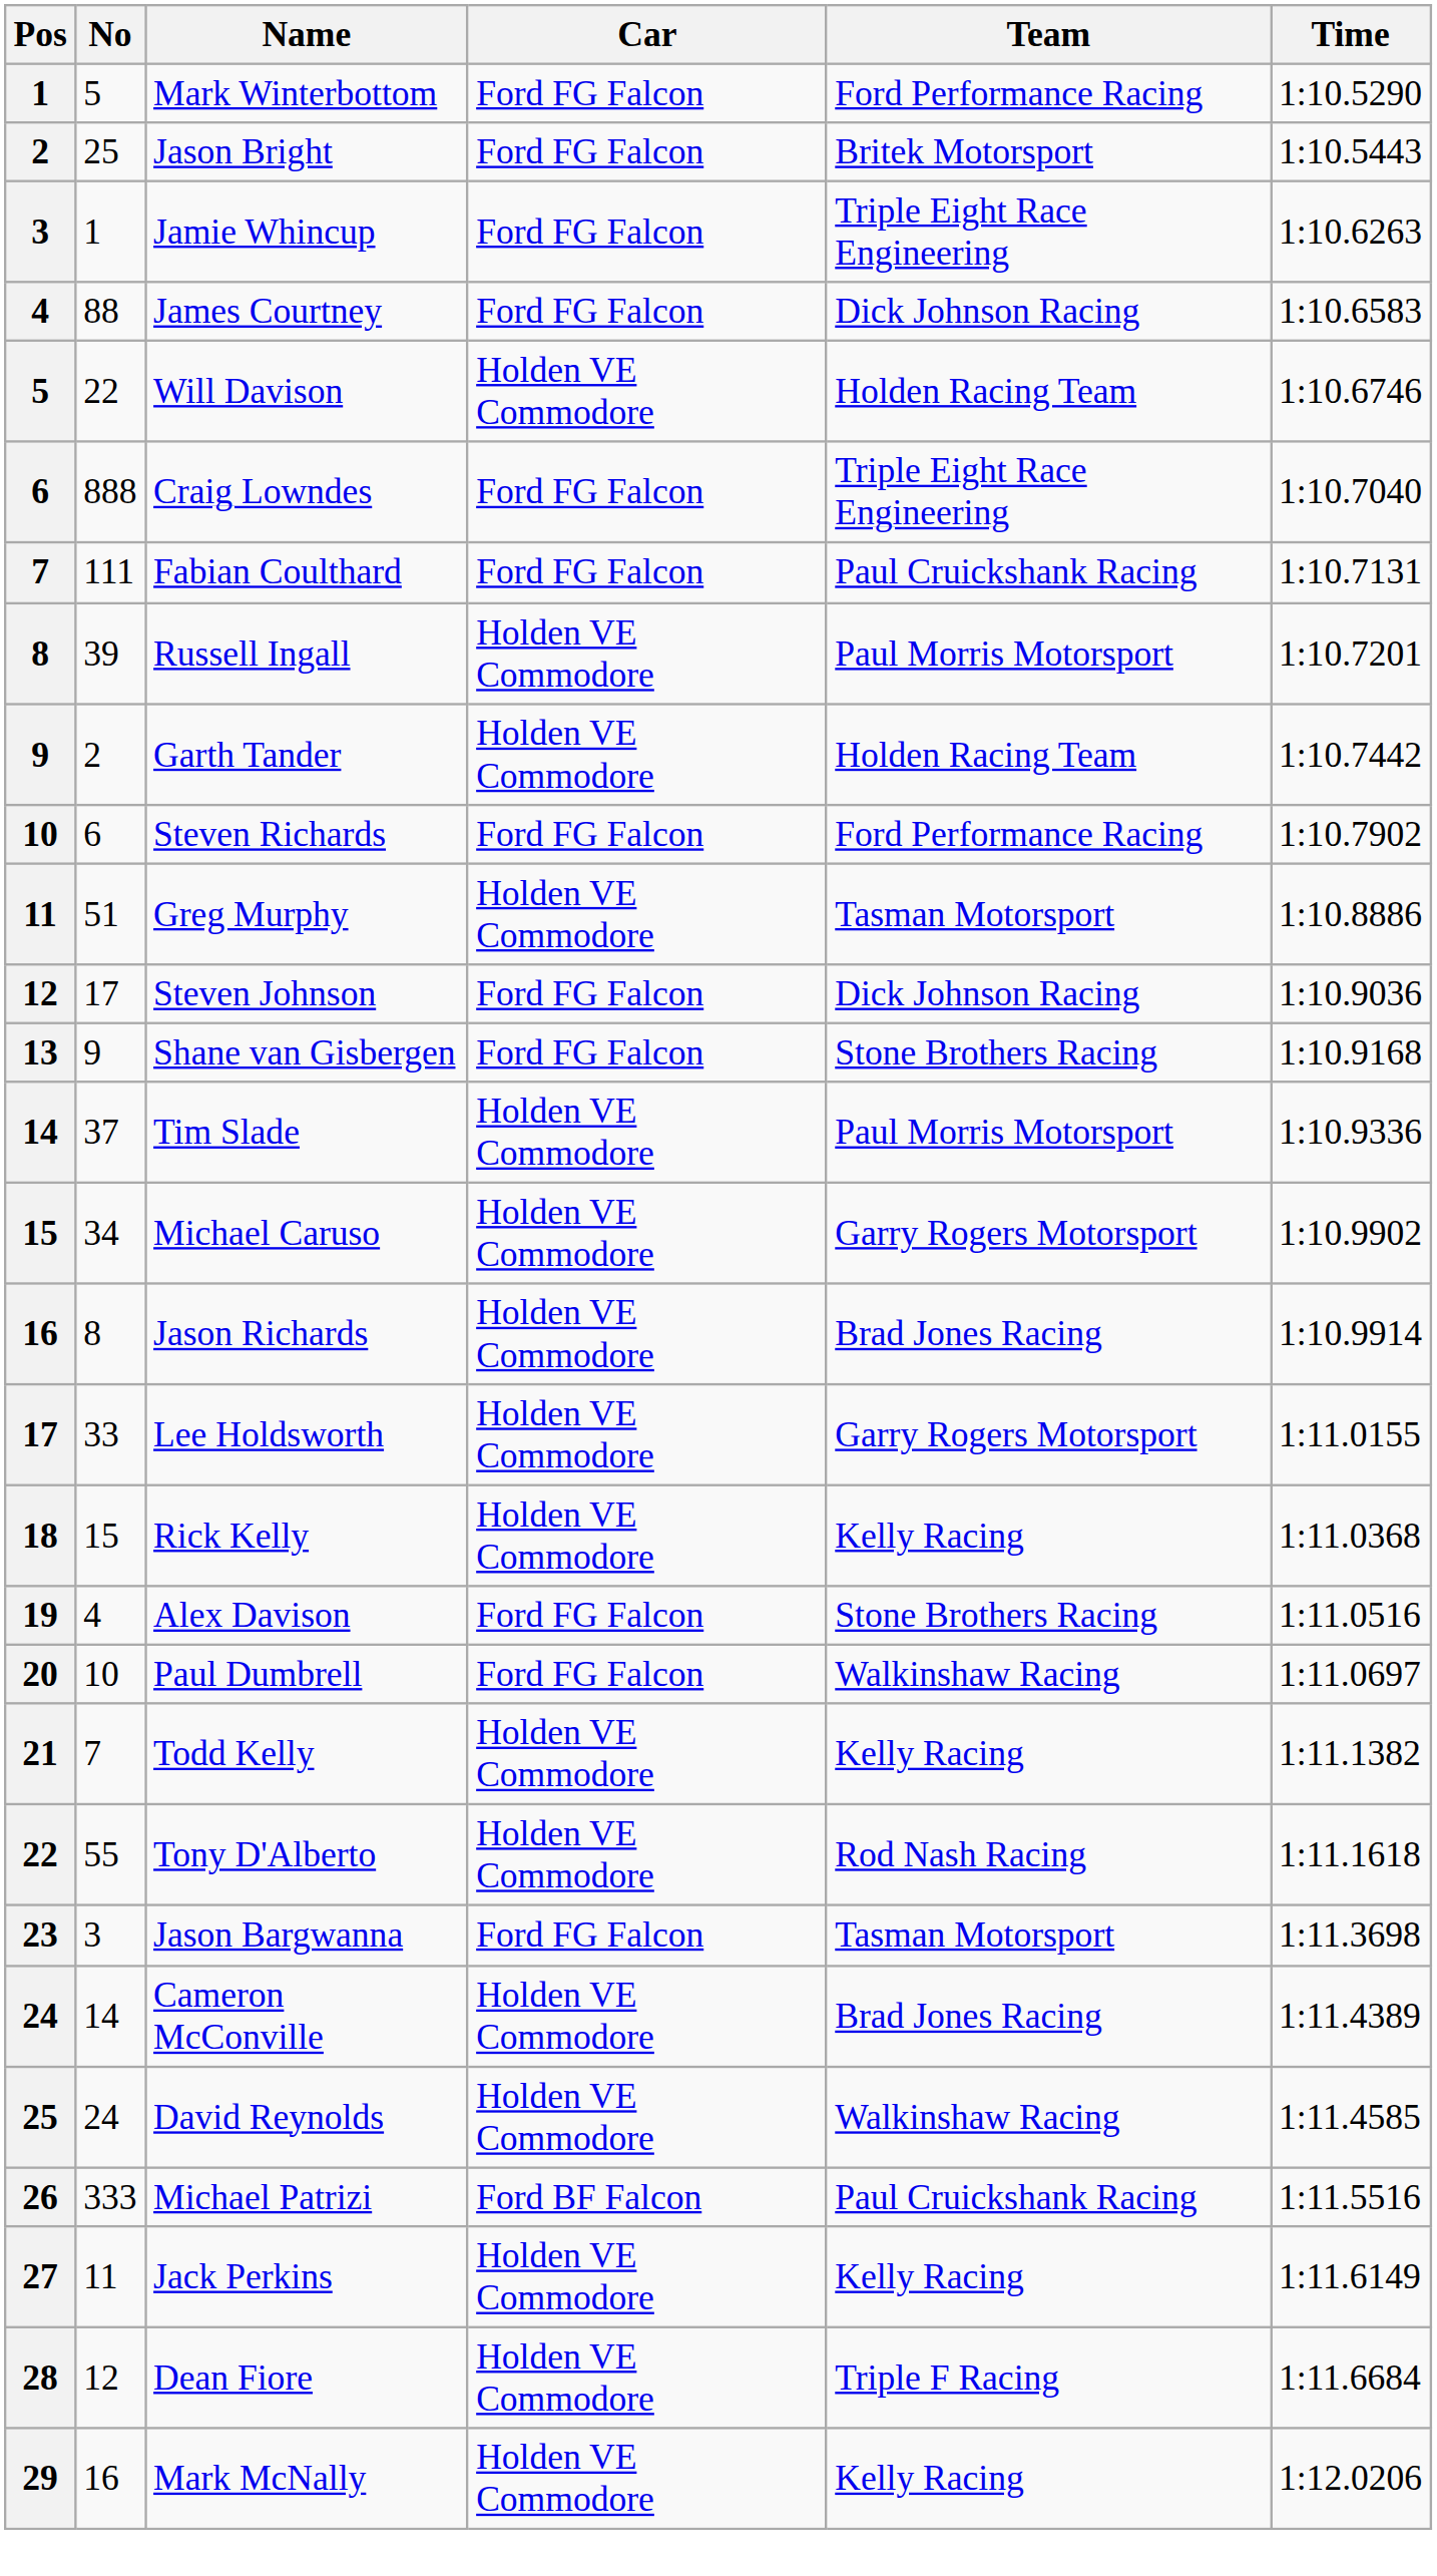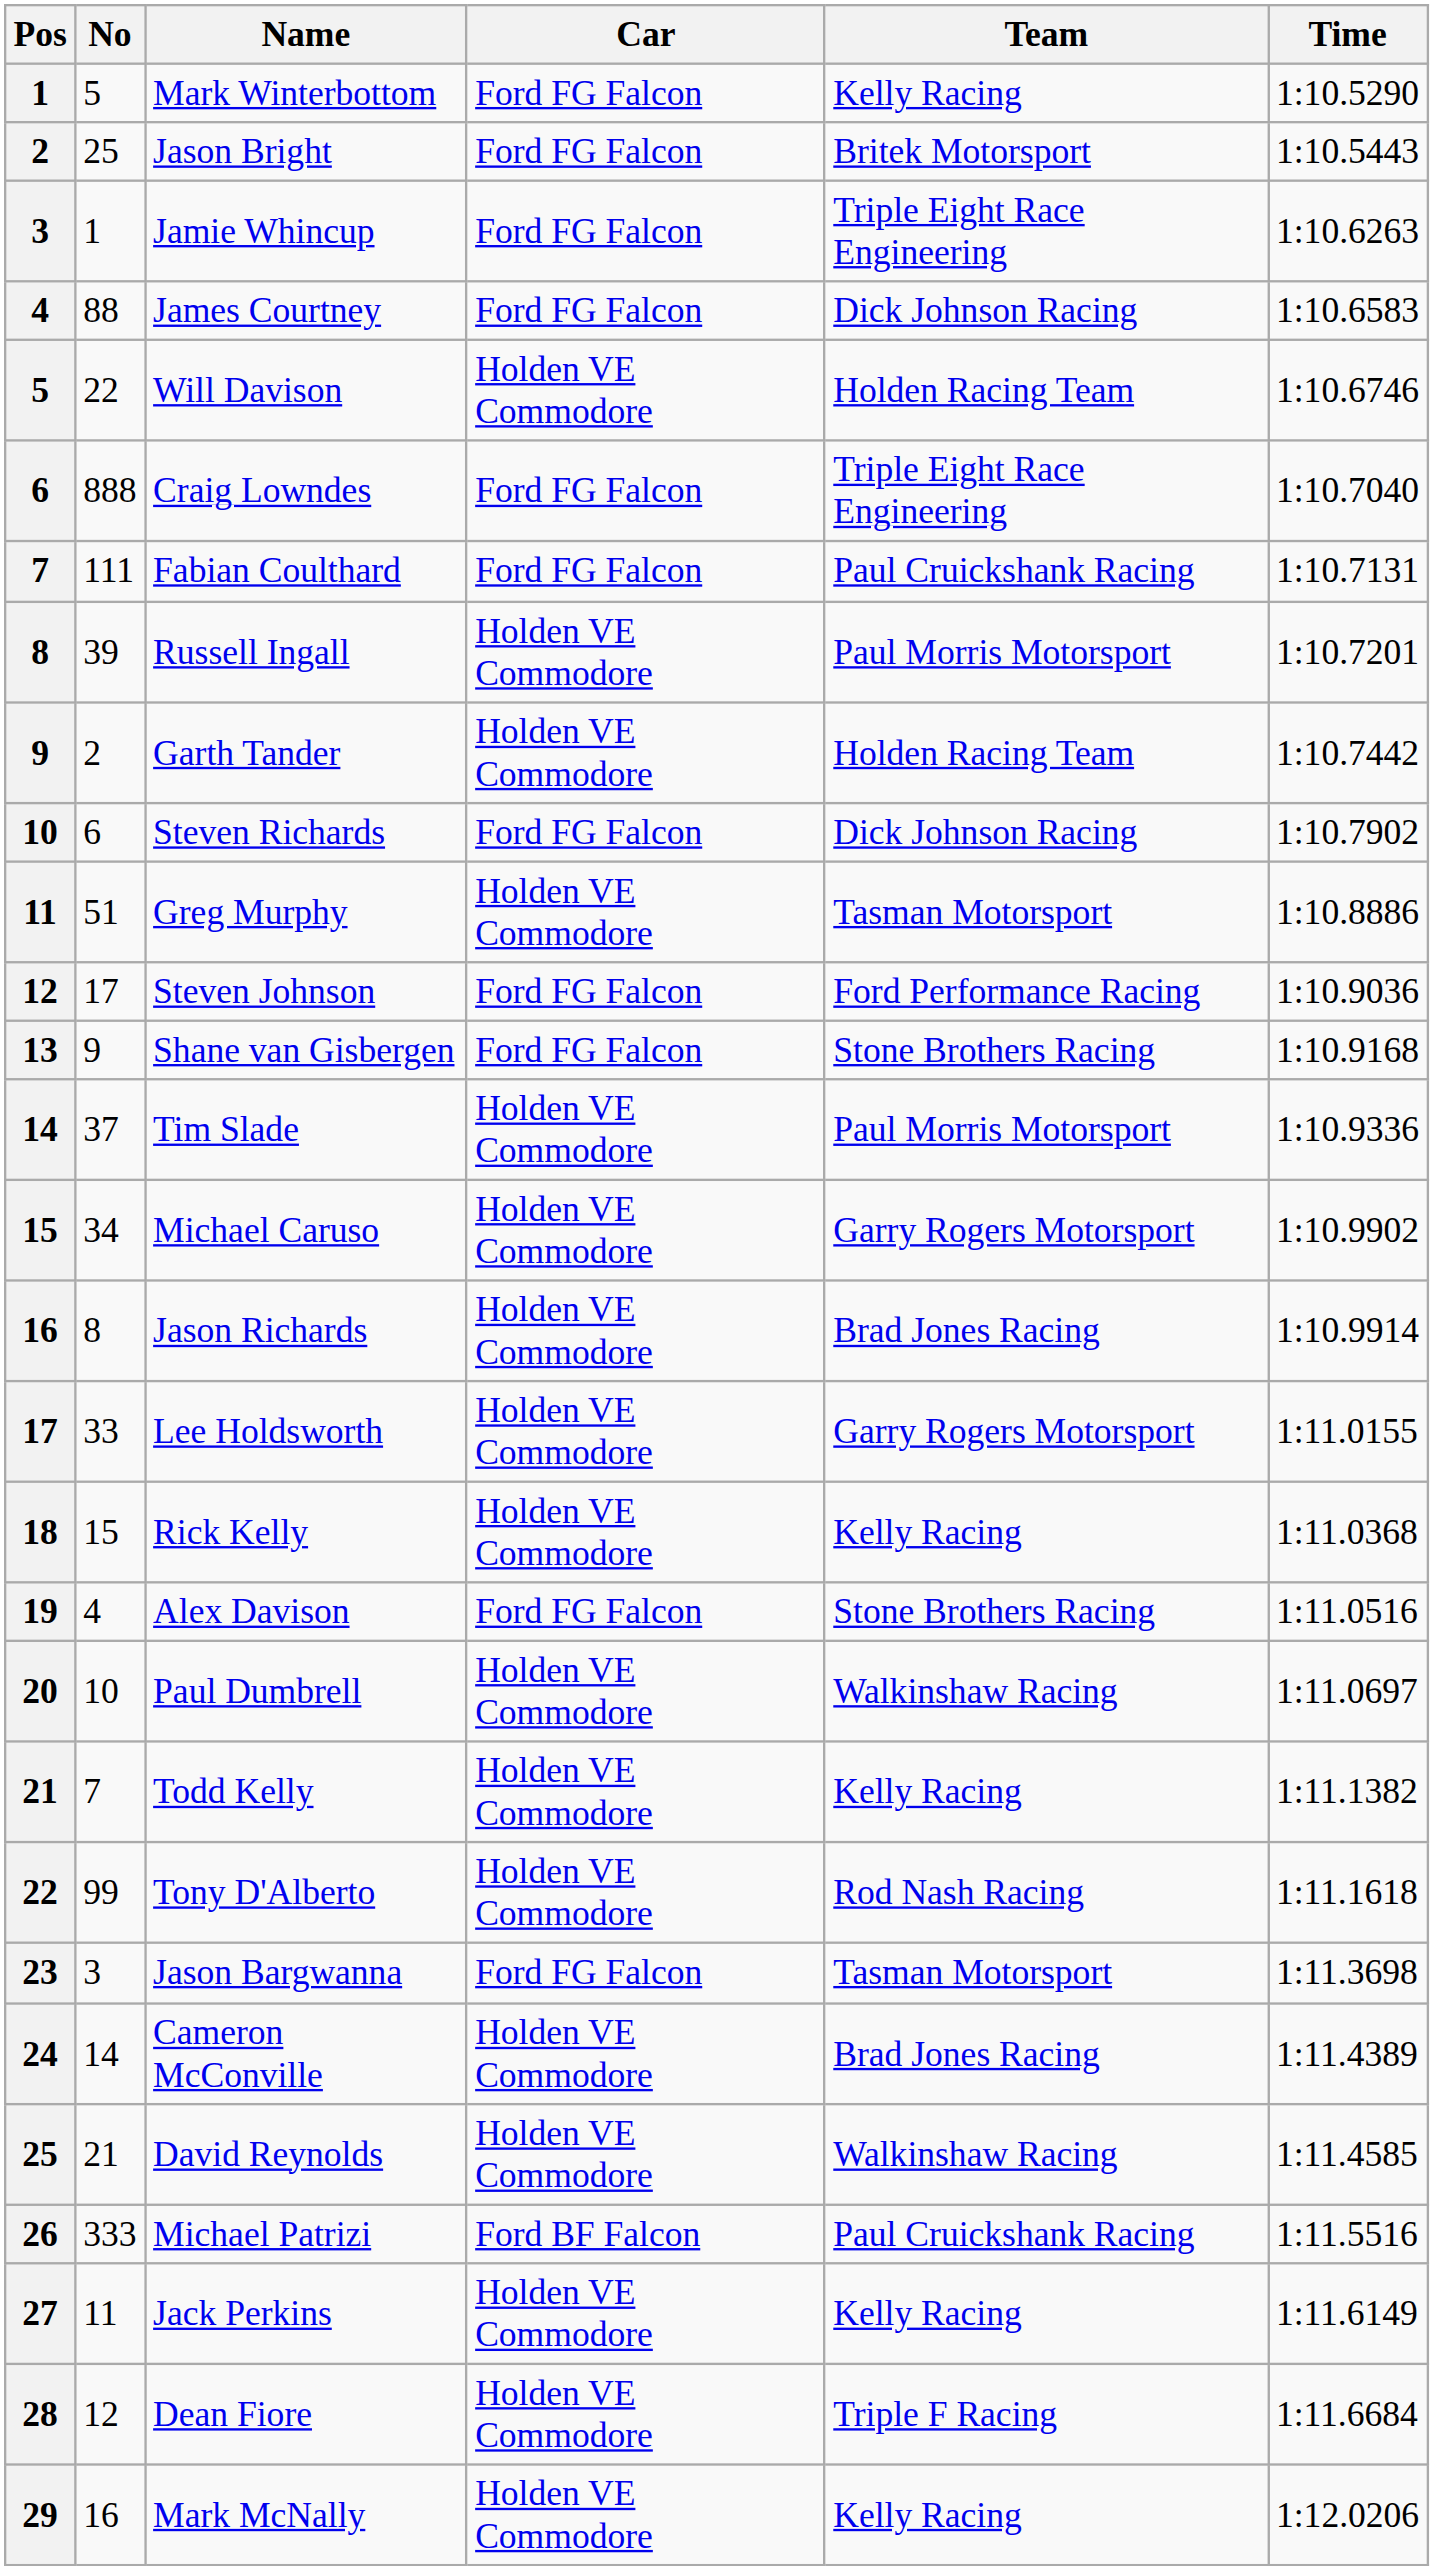 <table class="wikitable" style="font-size: 95%;">
 <tr>
 <th>Pos</th>
 <th>No</th>
 <th>Name</th>
 <th>Car</th>
 <th>Team</th>
 <th>Time</th>
 </tr>
 <tr>
 <th>1</th>
 <td>5</td>
 <td><a href='#'>Mark Winterbottom</a></td>
 <td><a href='#'>Ford FG Falcon</a></td>
-<td><a href='#'>Ford Performance Racing</a></td>
+<td><a href='#'>Kelly Racing</a></td>
 <td>1:10.5290</td>
 </tr>
 <tr>
 <th>2</th>
 <td>25</td>
 <td><a href='#'>Jason Bright</a></td>
 <td><a href='#'>Ford FG Falcon</a></td>
 <td><a href='#'>Britek Motorsport</a></td>
 <td>1:10.5443</td>
 </tr>
 <tr>
 <th>3</th>
 <td>1</td>
 <td><a href='#'>Jamie Whincup</a></td>
 <td><a href='#'>Ford FG Falcon</a></td>
 <td><a href='#'>Triple Eight Race Engineering</a></td>
 <td>1:10.6263</td>
 </tr>
 <tr>
 <th>4</th>
 <td>88</td>
 <td><a href='#'>James Courtney</a></td>
 <td><a href='#'>Ford FG Falcon</a></td>
 <td><a href='#'>Dick Johnson Racing</a></td>
 <td>1:10.6583</td>
 </tr>
 <tr>
 <th>5</th>
 <td>22</td>
 <td><a href='#'>Will Davison</a></td>
 <td><a href='#'>Holden VE Commodore</a></td>
 <td><a href='#'>Holden Racing Team</a></td>
 <td>1:10.6746</td>
 </tr>
 <tr>
 <th>6</th>
 <td>888</td>
 <td><a href='#'>Craig Lowndes</a></td>
 <td><a href='#'>Ford FG Falcon</a></td>
 <td><a href='#'>Triple Eight Race Engineering</a></td>
 <td>1:10.7040</td>
 </tr>
 <tr>
 <th>7</th>
 <td>111</td>
 <td><a href='#'>Fabian Coulthard</a></td>
 <td><a href='#'>Ford FG Falcon</a></td>
 <td><a href='#'>Paul Cruickshank Racing</a></td>
 <td>1:10.7131</td>
 </tr>
 <tr>
 <th>8</th>
 <td>39</td>
 <td><a href='#'>Russell Ingall</a></td>
 <td><a href='#'>Holden VE Commodore</a></td>
 <td><a href='#'>Paul Morris Motorsport</a></td>
 <td>1:10.7201</td>
 </tr>
 <tr>
 <th>9</th>
 <td>2</td>
 <td><a href='#'>Garth Tander</a></td>
 <td><a href='#'>Holden VE Commodore</a></td>
 <td><a href='#'>Holden Racing Team</a></td>
 <td>1:10.7442</td>
 </tr>
 <tr>
 <th>10</th>
 <td>6</td>
 <td><a href='#'>Steven Richards</a></td>
 <td><a href='#'>Ford FG Falcon</a></td>
-<td><a href='#'>Ford Performance Racing</a></td>
+<td><a href='#'>Dick Johnson Racing</a></td>
 <td>1:10.7902</td>
 </tr>
 <tr>
 <th>11</th>
 <td>51</td>
 <td><a href='#'>Greg Murphy</a></td>
 <td><a href='#'>Holden VE Commodore</a></td>
 <td><a href='#'>Tasman Motorsport</a></td>
 <td>1:10.8886</td>
 </tr>
 <tr>
 <th>12</th>
 <td>17</td>
 <td><a href='#'>Steven Johnson</a></td>
 <td><a href='#'>Ford FG Falcon</a></td>
-<td><a href='#'>Dick Johnson Racing</a></td>
+<td><a href='#'>Ford Performance Racing</a></td>
 <td>1:10.9036</td>
 </tr>
 <tr>
 <th>13</th>
 <td>9</td>
 <td><a href='#'>Shane van Gisbergen</a></td>
 <td><a href='#'>Ford FG Falcon</a></td>
 <td><a href='#'>Stone Brothers Racing</a></td>
 <td>1:10.9168</td>
 </tr>
 <tr>
 <th>14</th>
 <td>37</td>
 <td><a href='#'>Tim Slade</a></td>
 <td><a href='#'>Holden VE Commodore</a></td>
 <td><a href='#'>Paul Morris Motorsport</a></td>
 <td>1:10.9336</td>
 </tr>
 <tr>
 <th>15</th>
 <td>34</td>
 <td><a href='#'>Michael Caruso</a></td>
 <td><a href='#'>Holden VE Commodore</a></td>
 <td><a href='#'>Garry Rogers Motorsport</a></td>
 <td>1:10.9902</td>
 </tr>
 <tr>
 <th>16</th>
 <td>8</td>
 <td><a href='#'>Jason Richards</a></td>
 <td><a href='#'>Holden VE Commodore</a></td>
 <td><a href='#'>Brad Jones Racing</a></td>
 <td>1:10.9914</td>
 </tr>
 <tr>
 <th>17</th>
 <td>33</td>
 <td><a href='#'>Lee Holdsworth</a></td>
 <td><a href='#'>Holden VE Commodore</a></td>
 <td><a href='#'>Garry Rogers Motorsport</a></td>
 <td>1:11.0155</td>
 </tr>
 <tr>
 <th>18</th>
 <td>15</td>
 <td><a href='#'>Rick Kelly</a></td>
 <td><a href='#'>Holden VE Commodore</a></td>
 <td><a href='#'>Kelly Racing</a></td>
 <td>1:11.0368</td>
 </tr>
 <tr>
 <th>19</th>
 <td>4</td>
 <td><a href='#'>Alex Davison</a></td>
 <td><a href='#'>Ford FG Falcon</a></td>
 <td><a href='#'>Stone Brothers Racing</a></td>
 <td>1:11.0516</td>
 </tr>
 <tr>
 <th>20</th>
 <td>10</td>
 <td><a href='#'>Paul Dumbrell</a></td>
-<td><a href='#'>Ford FG Falcon</a></td>
+<td><a href='#'>Holden VE Commodore</a></td>
 <td><a href='#'>Walkinshaw Racing</a></td>
 <td>1:11.0697</td>
 </tr>
 <tr>
 <th>21</th>
 <td>7</td>
 <td><a href='#'>Todd Kelly</a></td>
 <td><a href='#'>Holden VE Commodore</a></td>
 <td><a href='#'>Kelly Racing</a></td>
 <td>1:11.1382</td>
 </tr>
 <tr>
 <th>22</th>
-<td>55</td>
+<td>99</td>
 <td><a href='#'>Tony D'Alberto</a></td>
 <td><a href='#'>Holden VE Commodore</a></td>
 <td><a href='#'>Rod Nash Racing</a></td>
 <td>1:11.1618</td>
 </tr>
 <tr>
 <th>23</th>
 <td>3</td>
 <td><a href='#'>Jason Bargwanna</a></td>
 <td><a href='#'>Ford FG Falcon</a></td>
 <td><a href='#'>Tasman Motorsport</a></td>
 <td>1:11.3698</td>
 </tr>
 <tr>
 <th>24</th>
 <td>14</td>
 <td><a href='#'>Cameron McConville</a></td>
 <td><a href='#'>Holden VE Commodore</a></td>
 <td><a href='#'>Brad Jones Racing</a></td>
 <td>1:11.4389</td>
 </tr>
 <tr>
 <th>25</th>
-<td>24</td>
+<td>21</td>
 <td><a href='#'>David Reynolds</a></td>
 <td><a href='#'>Holden VE Commodore</a></td>
 <td><a href='#'>Walkinshaw Racing</a></td>
 <td>1:11.4585</td>
 </tr>
 <tr>
 <th>26</th>
 <td>333</td>
 <td><a href='#'>Michael Patrizi</a></td>
 <td><a href='#'>Ford BF Falcon</a></td>
 <td><a href='#'>Paul Cruickshank Racing</a></td>
 <td>1:11.5516</td>
 </tr>
 <tr>
 <th>27</th>
 <td>11</td>
 <td><a href='#'>Jack Perkins</a></td>
 <td><a href='#'>Holden VE Commodore</a></td>
 <td><a href='#'>Kelly Racing</a></td>
 <td>1:11.6149</td>
 </tr>
 <tr>
 <th>28</th>
 <td>12</td>
 <td><a href='#'>Dean Fiore</a></td>
 <td><a href='#'>Holden VE Commodore</a></td>
 <td><a href='#'>Triple F Racing</a></td>
 <td>1:11.6684</td>
 </tr>
 <tr>
 <th>29</th>
 <td>16</td>
 <td><a href='#'>Mark McNally</a></td>
 <td><a href='#'>Holden VE Commodore</a></td>
 <td><a href='#'>Kelly Racing</a></td>
 <td>1:12.0206</td>
 </tr>
 </table>
